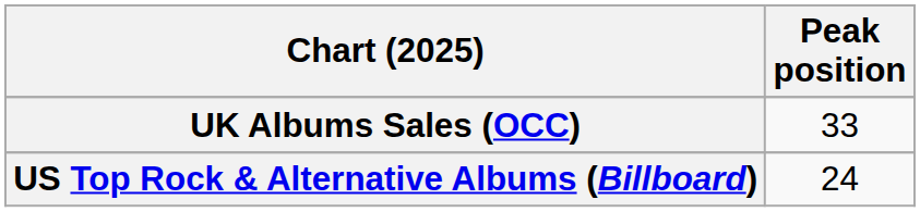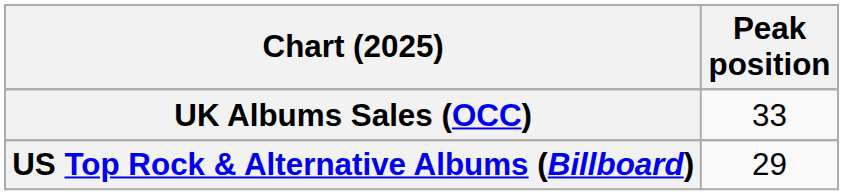 <table class="wikitable sortable plainrowheaders" style="text-align:center">
 <tr>
 <th scope="col">Chart (2025)</th>
 <th scope="col">Peak<br>position</th>
 </tr>
 <tr>
 </tr>
 <tr>
 <th scope="row">UK Albums Sales (<a href='#'>OCC</a>)</th>
 <td>33</td>
 </tr>
 <tr>
 </tr>
 <tr>
 </tr>
 <tr>
 </tr>
 <tr>
 </tr>
 <tr>
 <th scope="row">US <a href='#'>Top Rock & Alternative Albums</a> (<em><a href='#'>Billboard</a></em>)</th>
-<td>24</td>
+<td>29</td>
 </tr>
 </table>
